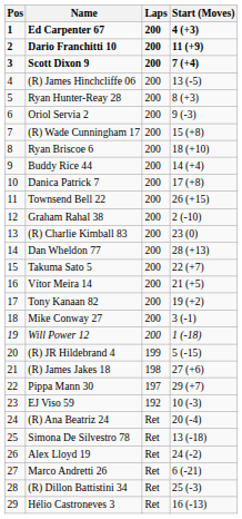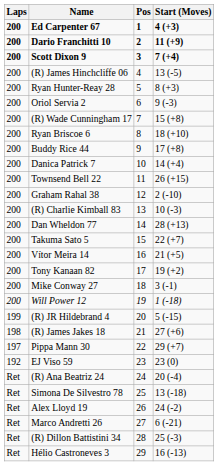 <table class="wikitable">
 <tr>
+<th>Laps</th>
+<th>Name</th>
 <th>Pos</th>
-<th>Name</th>
-<th>Laps</th>
 <th>Start (Moves)</th>
 </tr>
 <tr>
+<td><strong>200</strong></td>
+<td><strong>Ed Carpenter 67</strong></td>
 <td><strong>1</strong></td>
-<td><strong>Ed Carpenter 67</strong></td>
-<td><strong>200</strong></td>
 <td><strong>4 (+3)</strong></td>
 </tr>
 <tr>
+<td><strong>200</strong></td>
+<td><strong>Dario Franchitti 10</strong></td>
 <td><strong>2</strong></td>
-<td><strong>Dario Franchitti 10</strong></td>
-<td><strong>200</strong></td>
 <td><strong>11 (+9)</strong></td>
 </tr>
 <tr>
+<td><strong>200</strong></td>
+<td><strong>Scott Dixon 9</strong></td>
 <td><strong>3</strong></td>
-<td><strong>Scott Dixon 9</strong></td>
-<td><strong>200</strong></td>
 <td><strong>7 (+4)</strong></td>
 </tr>
 <tr>
+<td>200</td>
+<td>(R) James Hinchcliffe 06</td>
 <td>4</td>
-<td>(R) James Hinchcliffe 06</td>
-<td>200</td>
 <td>13 (-5)</td>
 </tr>
 <tr>
+<td>200</td>
+<td>Ryan Hunter-Reay 28</td>
 <td>5</td>
-<td>Ryan Hunter-Reay 28</td>
-<td>200</td>
 <td>8 (+3)</td>
 </tr>
 <tr>
+<td>200</td>
+<td>Oriol Servia 2</td>
 <td>6</td>
-<td>Oriol Servia 2</td>
-<td>200</td>
 <td>9 (-3)</td>
 </tr>
 <tr>
+<td>200</td>
+<td>(R) Wade Cunningham 17</td>
 <td>7</td>
-<td>(R) Wade Cunningham 17</td>
-<td>200</td>
 <td>15 (+8)</td>
 </tr>
 <tr>
+<td>200</td>
+<td>Ryan Briscoe 6</td>
 <td>8</td>
-<td>Ryan Briscoe 6</td>
-<td>200</td>
 <td>18 (+10)</td>
 </tr>
 <tr>
+<td>200</td>
+<td>Buddy Rice 44</td>
 <td>9</td>
-<td>Buddy Rice 44</td>
+<td>17 (+8)</td>
+</tr>
+<tr>
 <td>200</td>
+<td>Danica Patrick 7</td>
+<td>10</td>
 <td>14 (+4)</td>
 </tr>
 <tr>
-<td>10</td>
-<td>Danica Patrick 7</td>
 <td>200</td>
-<td>17 (+8)</td>
-</tr>
-<tr>
+<td>Townsend Bell 22</td>
 <td>11</td>
-<td>Townsend Bell 22</td>
-<td>200</td>
 <td>26 (+15)</td>
 </tr>
 <tr>
+<td>200</td>
+<td>Graham Rahal 38</td>
 <td>12</td>
-<td>Graham Rahal 38</td>
-<td>200</td>
 <td>2 (-10)</td>
 </tr>
 <tr>
+<td>200</td>
+<td>(R) Charlie Kimball 83</td>
 <td>13</td>
-<td>(R) Charlie Kimball 83</td>
+<td>10 (-3)</td>
+</tr>
+<tr>
 <td>200</td>
+<td>Dan Wheldon 77</td>
+<td>14</td>
+<td>28 (+13)</td>
+</tr>
+<tr>
+<td>200</td>
+<td>Takuma Sato 5</td>
+<td>15</td>
+<td>22 (+7)</td>
+</tr>
+<tr>
+<td>200</td>
+<td>Vítor Meira 14</td>
+<td>16</td>
+<td>21 (+5)</td>
+</tr>
+<tr>
+<td>200</td>
+<td>Tony Kanaan 82</td>
+<td>17</td>
+<td>19 (+2)</td>
+</tr>
+<tr>
+<td>200</td>
+<td>Mike Conway 27</td>
+<td>18</td>
+<td>3 (-1)</td>
+</tr>
+<tr>
+<td><em>200</em></td>
+<td><em>Will Power 12</em></td>
+<td><em>19</em></td>
+<td><em>1 (-18)</em></td>
+</tr>
+<tr>
+<td>199</td>
+<td>(R) JR Hildebrand 4</td>
+<td>20</td>
+<td>5 (-15)</td>
+</tr>
+<tr>
+<td>198</td>
+<td>(R) James Jakes 18</td>
+<td>21</td>
+<td>27 (+6)</td>
+</tr>
+<tr>
+<td>197</td>
+<td>Pippa Mann 30</td>
+<td>22</td>
+<td>29 (+7)</td>
+</tr>
+<tr>
+<td>192</td>
+<td>EJ Viso 59</td>
+<td>23</td>
 <td>23 (0)</td>
 </tr>
 <tr>
-<td>14</td>
-<td>Dan Wheldon 77</td>
-<td>200</td>
-<td>28 (+13)</td>
-</tr>
-<tr>
-<td>15</td>
-<td>Takuma Sato 5</td>
-<td>200</td>
-<td>22 (+7)</td>
-</tr>
-<tr>
-<td>16</td>
-<td>Vítor Meira 14</td>
-<td>200</td>
-<td>21 (+5)</td>
-</tr>
-<tr>
-<td>17</td>
-<td>Tony Kanaan 82</td>
-<td>200</td>
-<td>19 (+2)</td>
-</tr>
-<tr>
-<td>18</td>
-<td>Mike Conway 27</td>
-<td>200</td>
-<td>3 (-1)</td>
-</tr>
-<tr>
-<td><em>19</em></td>
-<td><em>Will Power 12</em></td>
-<td><em>200</em></td>
-<td><em>1 (-18)</em></td>
-</tr>
-<tr>
-<td>20</td>
-<td>(R) JR Hildebrand 4</td>
-<td>199</td>
-<td>5 (-15)</td>
-</tr>
-<tr>
-<td>21</td>
-<td>(R) James Jakes 18</td>
-<td>198</td>
-<td>27 (+6)</td>
-</tr>
-<tr>
-<td>22</td>
-<td>Pippa Mann 30</td>
-<td>197</td>
-<td>29 (+7)</td>
-</tr>
-<tr>
-<td>23</td>
-<td>EJ Viso 59</td>
-<td>192</td>
-<td>10 (-3)</td>
-</tr>
-<tr>
+<td>Ret</td>
+<td>(R) Ana Beatriz 24</td>
 <td>24</td>
-<td>(R) Ana Beatriz 24</td>
-<td>Ret</td>
 <td>20 (-4)</td>
 </tr>
 <tr>
+<td>Ret</td>
+<td>Simona De Silvestro 78</td>
 <td>25</td>
-<td>Simona De Silvestro 78</td>
-<td>Ret</td>
 <td>13 (-18)</td>
 </tr>
 <tr>
+<td>Ret</td>
+<td>Alex Lloyd 19</td>
 <td>26</td>
-<td>Alex Lloyd 19</td>
-<td>Ret</td>
 <td>24 (-2)</td>
 </tr>
 <tr>
+<td>Ret</td>
+<td>Marco Andretti 26</td>
 <td>27</td>
-<td>Marco Andretti 26</td>
-<td>Ret</td>
 <td>6 (-21)</td>
 </tr>
 <tr>
+<td>Ret</td>
+<td>(R) Dillon Battistini 34</td>
 <td>28</td>
-<td>(R) Dillon Battistini 34</td>
-<td>Ret</td>
 <td>25 (-3)</td>
 </tr>
 <tr>
+<td>Ret</td>
+<td>Hélio Castroneves 3</td>
 <td>29</td>
-<td>Hélio Castroneves 3</td>
-<td>Ret</td>
 <td>16 (-13)</td>
 </tr>
 </table>
